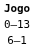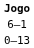 <table>
 <tr>
 <th width=125></th>
 <th width=auto>Jogo</th>
 <th width=125></th>
 </tr>
 <tr>
+<td align=right><strong></strong></td>
+<td align=center>6–1</td>
+<td align=left></td>
+</tr>
+<tr>
 <td align=right></td>
 <td align=center>0–13</td>
 <td align=left><strong></strong></td>
 </tr>
-<tr>
-<td align=right><strong></strong></td>
-<td align=center>6–1</td>
-<td align=left></td>
-</tr>
 </table>
